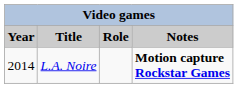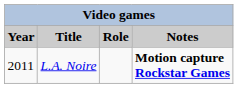 <table class="wikitable" style="font-size:100%">
 <tr style="text-align:center;">
 <th colspan=4 style="background:#B0C4DE;">Video games</th>
 </tr>
 <tr style="text-align:center;">
 <th style="background:#ccc;">Year</th>
 <th style="background:#ccc;">Title</th>
 <th style="background:#ccc;">Role</th>
 <th style="background:#ccc;">Notes</th>
 </tr>
 <tr>
-<td>2014</td>
+<td>2011</td>
 <td><em><a href='#'>L.A. Noire</a></em></td>
 <td></td>
 <td><strong>Motion capture<br><a href='#'>Rockstar Games</a></strong></td>
 </tr>
 </table>
